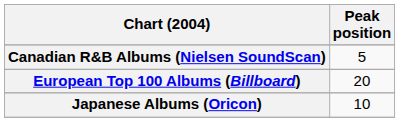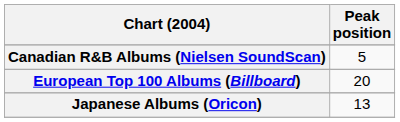 <table class="wikitable sortable plainrowheaders" style="text-align:center">
 <tr>
 <th scope="col">Chart (2004)</th>
 <th scope="col">Peak<br>position</th>
 </tr>
 <tr>
 </tr>
 <tr>
 </tr>
 <tr>
 </tr>
 <tr>
 </tr>
 <tr>
 </tr>
 <tr>
 <th scope="row">Canadian R&B Albums (<a href='#'>Nielsen SoundScan</a>)</th>
 <td style="text-align:center;">5</td>
 </tr>
 <tr>
 </tr>
 <tr>
 <th scope="row"><a href='#'>European Top 100 Albums</a> (<em><a href='#'>Billboard</a></em>)</th>
 <td>20</td>
 </tr>
 <tr>
 </tr>
 <tr>
 </tr>
 <tr>
 </tr>
 <tr>
 </tr>
 <tr>
 </tr>
 <tr>
 <th scope="row">Japanese Albums (<a href='#'>Oricon</a>)</th>
-<td align="center">10</td>
+<td align="center">13</td>
 </tr>
 <tr>
 </tr>
 <tr>
 </tr>
 <tr>
 </tr>
 <tr>
 </tr>
 <tr>
 </tr>
 <tr>
 </tr>
 <tr>
 </tr>
 <tr>
 </tr>
 </table>
